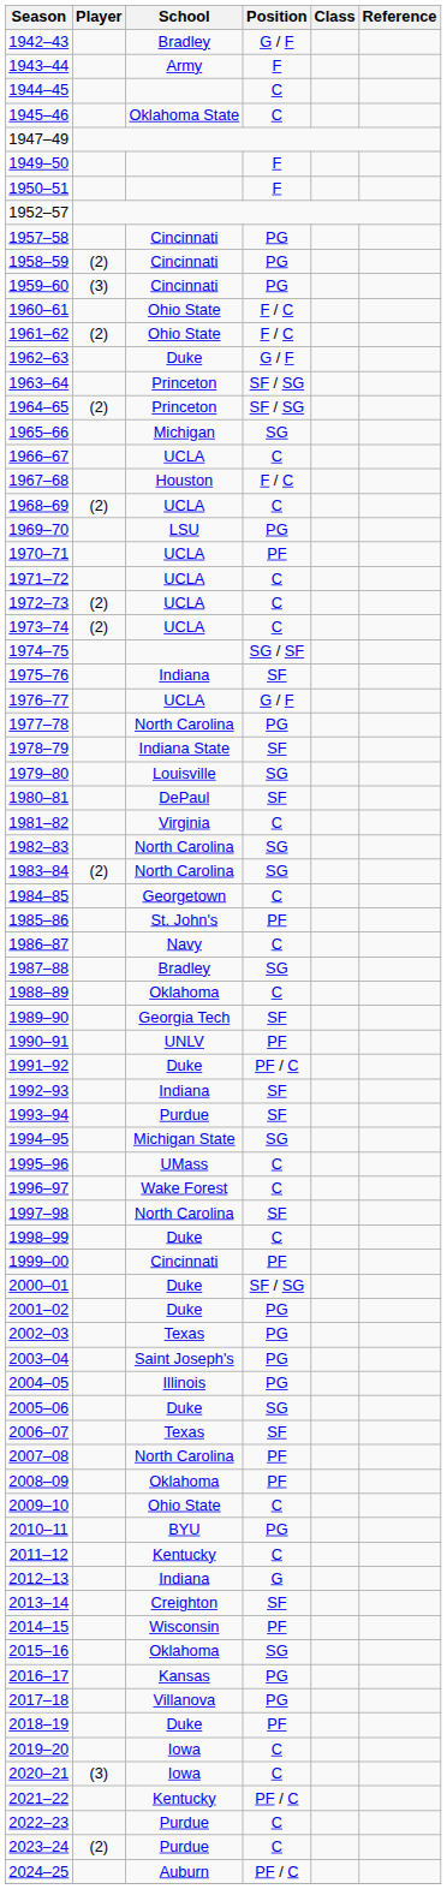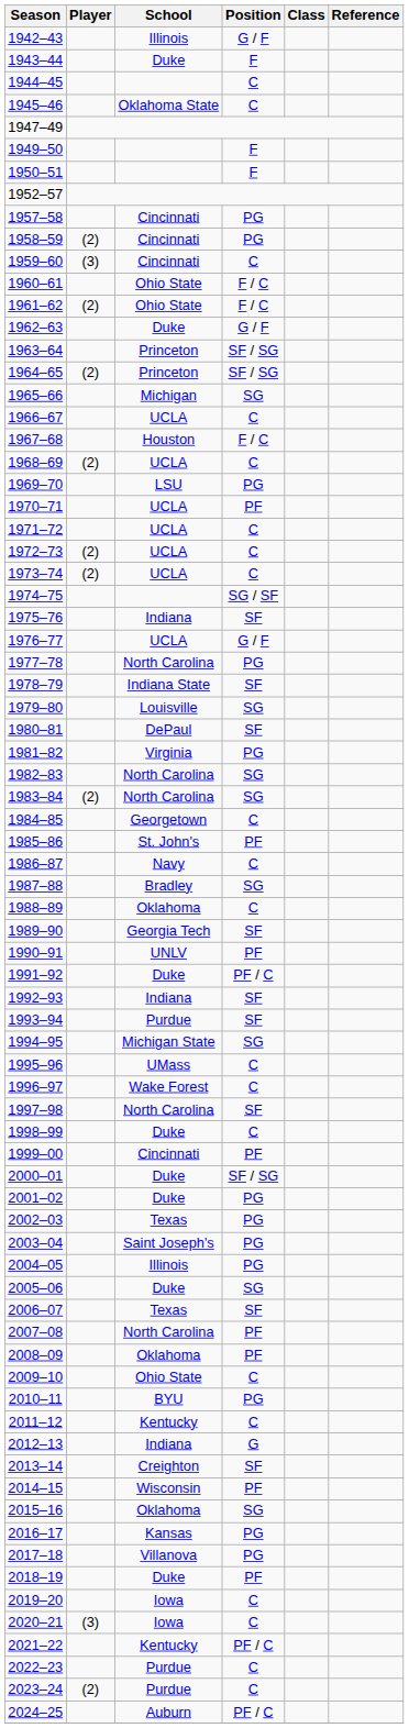 <table class="wikitable sortable" style="text-align:center;">
 <tr>
 <th>Season</th>
 <th>Player</th>
 <th>School</th>
 <th>Position</th>
 <th>Class</th>
 <th class="unsortable">Reference</th>
 </tr>
 <tr>
 <td><a href='#'>1942–43</a></td>
 <td></td>
-<td><a href='#'>Bradley</a></td>
+<td><a href='#'>Illinois</a></td>
 <td><a href='#'>G</a> / <a href='#'>F</a></td>
 <td></td>
 <td></td>
 </tr>
 <tr>
 <td><a href='#'>1943–44</a></td>
 <td></td>
-<td><a href='#'>Army</a></td>
+<td><a href='#'>Duke</a></td>
 <td><a href='#'>F</a></td>
 <td></td>
 <td></td>
 </tr>
 <tr>
 <td><a href='#'>1944–45</a></td>
 <td></td>
 <td></td>
 <td><a href='#'>C</a></td>
 <td></td>
 <td></td>
 </tr>
 <tr>
 <td><a href='#'>1945–46</a></td>
 <td></td>
 <td><a href='#'>Oklahoma State</a></td>
 <td><a href='#'>C</a></td>
 <td></td>
 <td></td>
 </tr>
 <tr>
 <td>1947–49</td>
 <td colspan=5></td>
 </tr>
 <tr>
 <td><a href='#'>1949–50</a></td>
 <td></td>
 <td></td>
 <td><a href='#'>F</a></td>
 <td></td>
 <td></td>
 </tr>
 <tr>
 <td><a href='#'>1950–51</a></td>
 <td></td>
 <td></td>
 <td><a href='#'>F</a></td>
 <td></td>
 <td></td>
 </tr>
 <tr>
 <td>1952–57</td>
 <td colspan=5></td>
 </tr>
 <tr>
 <td><a href='#'>1957–58</a></td>
 <td></td>
 <td><a href='#'>Cincinnati</a></td>
 <td><a href='#'>PG</a></td>
 <td></td>
 <td></td>
 </tr>
 <tr>
 <td><a href='#'>1958–59</a></td>
 <td> (2)</td>
 <td><a href='#'>Cincinnati</a></td>
 <td><a href='#'>PG</a></td>
 <td></td>
 <td></td>
 </tr>
 <tr>
 <td><a href='#'>1959–60</a></td>
 <td> (3)</td>
 <td><a href='#'>Cincinnati</a></td>
-<td><a href='#'>PG</a></td>
+<td><a href='#'>C</a></td>
 <td></td>
 <td></td>
 </tr>
 <tr>
 <td><a href='#'>1960–61</a></td>
 <td></td>
 <td><a href='#'>Ohio State</a></td>
 <td><a href='#'>F</a> / <a href='#'>C</a></td>
 <td></td>
 <td></td>
 </tr>
 <tr>
 <td><a href='#'>1961–62</a></td>
 <td> (2)</td>
 <td><a href='#'>Ohio State</a></td>
 <td><a href='#'>F</a> / <a href='#'>C</a></td>
 <td></td>
 <td></td>
 </tr>
 <tr>
 <td><a href='#'>1962–63</a></td>
 <td></td>
 <td><a href='#'>Duke</a></td>
 <td><a href='#'>G</a> / <a href='#'>F</a></td>
 <td></td>
 <td></td>
 </tr>
 <tr>
 <td><a href='#'>1963–64</a></td>
 <td></td>
 <td><a href='#'>Princeton</a></td>
 <td><a href='#'>SF</a> / <a href='#'>SG</a></td>
 <td></td>
 <td></td>
 </tr>
 <tr>
 <td><a href='#'>1964–65</a></td>
 <td> (2)</td>
 <td><a href='#'>Princeton</a></td>
 <td><a href='#'>SF</a> / <a href='#'>SG</a></td>
 <td></td>
 <td></td>
 </tr>
 <tr>
 <td><a href='#'>1965–66</a></td>
 <td></td>
 <td><a href='#'>Michigan</a></td>
 <td><a href='#'>SG</a></td>
 <td></td>
 <td></td>
 </tr>
 <tr>
 <td><a href='#'>1966–67</a></td>
 <td></td>
 <td><a href='#'>UCLA</a></td>
 <td><a href='#'>C</a></td>
 <td></td>
 <td></td>
 </tr>
 <tr>
 <td><a href='#'>1967–68</a></td>
 <td></td>
 <td><a href='#'>Houston</a></td>
 <td><a href='#'>F</a> / <a href='#'>C</a></td>
 <td></td>
 <td></td>
 </tr>
 <tr>
 <td><a href='#'>1968–69</a></td>
 <td> (2)</td>
 <td><a href='#'>UCLA</a></td>
 <td><a href='#'>C</a></td>
 <td></td>
 <td></td>
 </tr>
 <tr>
 <td><a href='#'>1969–70</a></td>
 <td></td>
 <td><a href='#'>LSU</a></td>
 <td><a href='#'>PG</a></td>
 <td></td>
 <td></td>
 </tr>
 <tr>
 <td><a href='#'>1970–71</a></td>
 <td></td>
 <td><a href='#'>UCLA</a></td>
 <td><a href='#'>PF</a></td>
 <td></td>
 <td></td>
 </tr>
 <tr>
 <td><a href='#'>1971–72</a></td>
 <td></td>
 <td><a href='#'>UCLA</a></td>
 <td><a href='#'>C</a></td>
 <td></td>
 <td></td>
 </tr>
 <tr>
 <td><a href='#'>1972–73</a></td>
 <td> (2)</td>
 <td><a href='#'>UCLA</a></td>
 <td><a href='#'>C</a></td>
 <td></td>
 <td></td>
 </tr>
 <tr>
 <td><a href='#'>1973–74</a></td>
 <td> (2)</td>
 <td><a href='#'>UCLA</a></td>
 <td><a href='#'>C</a></td>
 <td></td>
 <td></td>
 </tr>
 <tr>
 <td><a href='#'>1974–75</a></td>
 <td></td>
 <td></td>
 <td><a href='#'>SG</a> / <a href='#'>SF</a></td>
 <td></td>
 <td></td>
 </tr>
 <tr>
 <td><a href='#'>1975–76</a></td>
 <td></td>
 <td><a href='#'>Indiana</a></td>
 <td><a href='#'>SF</a></td>
 <td></td>
 <td></td>
 </tr>
 <tr>
 <td><a href='#'>1976–77</a></td>
 <td></td>
 <td><a href='#'>UCLA</a></td>
 <td><a href='#'>G</a> / <a href='#'>F</a></td>
 <td></td>
 <td></td>
 </tr>
 <tr>
 <td><a href='#'>1977–78</a></td>
 <td></td>
 <td><a href='#'>North Carolina</a></td>
 <td><a href='#'>PG</a></td>
 <td></td>
 <td></td>
 </tr>
 <tr>
 <td><a href='#'>1978–79</a></td>
 <td></td>
 <td><a href='#'>Indiana State</a></td>
 <td><a href='#'>SF</a></td>
 <td></td>
 <td></td>
 </tr>
 <tr>
 <td><a href='#'>1979–80</a></td>
 <td></td>
 <td><a href='#'>Louisville</a></td>
 <td><a href='#'>SG</a></td>
 <td></td>
 <td></td>
 </tr>
 <tr>
 <td><a href='#'>1980–81</a></td>
 <td></td>
 <td><a href='#'>DePaul</a></td>
 <td><a href='#'>SF</a></td>
 <td></td>
 <td></td>
 </tr>
 <tr>
 <td><a href='#'>1981–82</a></td>
 <td></td>
 <td><a href='#'>Virginia</a></td>
-<td><a href='#'>C</a></td>
+<td><a href='#'>PG</a></td>
 <td></td>
 <td></td>
 </tr>
 <tr>
 <td><a href='#'>1982–83</a></td>
 <td></td>
 <td><a href='#'>North Carolina</a></td>
 <td><a href='#'>SG</a></td>
 <td></td>
 <td></td>
 </tr>
 <tr>
 <td><a href='#'>1983–84</a></td>
 <td> (2)</td>
 <td><a href='#'>North Carolina</a></td>
 <td><a href='#'>SG</a></td>
 <td></td>
 <td></td>
 </tr>
 <tr>
 <td><a href='#'>1984–85</a></td>
 <td></td>
 <td><a href='#'>Georgetown</a></td>
 <td><a href='#'>C</a></td>
 <td></td>
 <td></td>
 </tr>
 <tr>
 <td><a href='#'>1985–86</a></td>
 <td></td>
 <td><a href='#'>St. John's</a></td>
 <td><a href='#'>PF</a></td>
 <td></td>
 <td></td>
 </tr>
 <tr>
 <td><a href='#'>1986–87</a></td>
 <td></td>
 <td><a href='#'>Navy</a></td>
 <td><a href='#'>C</a></td>
 <td></td>
 <td></td>
 </tr>
 <tr>
 <td><a href='#'>1987–88</a></td>
 <td></td>
 <td><a href='#'>Bradley</a></td>
 <td><a href='#'>SG</a></td>
 <td></td>
 <td></td>
 </tr>
 <tr>
 <td><a href='#'>1988–89</a></td>
 <td></td>
 <td><a href='#'>Oklahoma</a></td>
 <td><a href='#'>C</a></td>
 <td></td>
 <td></td>
 </tr>
 <tr>
 <td><a href='#'>1989–90</a></td>
 <td></td>
 <td><a href='#'>Georgia Tech</a></td>
 <td><a href='#'>SF</a></td>
 <td></td>
 <td></td>
 </tr>
 <tr>
 <td><a href='#'>1990–91</a></td>
 <td></td>
 <td><a href='#'>UNLV</a></td>
 <td><a href='#'>PF</a></td>
 <td></td>
 <td></td>
 </tr>
 <tr>
 <td><a href='#'>1991–92</a></td>
 <td></td>
 <td><a href='#'>Duke</a></td>
 <td><a href='#'>PF</a> / <a href='#'>C</a></td>
 <td></td>
 <td></td>
 </tr>
 <tr>
 <td><a href='#'>1992–93</a></td>
 <td></td>
 <td><a href='#'>Indiana</a></td>
 <td><a href='#'>SF</a></td>
 <td></td>
 <td></td>
 </tr>
 <tr>
 <td><a href='#'>1993–94</a></td>
 <td></td>
 <td><a href='#'>Purdue</a></td>
 <td><a href='#'>SF</a></td>
 <td></td>
 <td></td>
 </tr>
 <tr>
 <td><a href='#'>1994–95</a></td>
 <td></td>
 <td><a href='#'>Michigan State</a></td>
 <td><a href='#'>SG</a></td>
 <td></td>
 <td></td>
 </tr>
 <tr>
 <td><a href='#'>1995–96</a></td>
 <td></td>
 <td><a href='#'>UMass</a></td>
 <td><a href='#'>C</a></td>
 <td></td>
 <td></td>
 </tr>
 <tr>
 <td><a href='#'>1996–97</a></td>
 <td></td>
 <td><a href='#'>Wake Forest</a></td>
 <td><a href='#'>C</a></td>
 <td></td>
 <td></td>
 </tr>
 <tr>
 <td><a href='#'>1997–98</a></td>
 <td></td>
 <td><a href='#'>North Carolina</a></td>
 <td><a href='#'>SF</a></td>
 <td></td>
 <td></td>
 </tr>
 <tr>
 <td><a href='#'>1998–99</a></td>
 <td></td>
 <td><a href='#'>Duke</a></td>
 <td><a href='#'>C</a></td>
 <td></td>
 <td></td>
 </tr>
 <tr>
 <td><a href='#'>1999–00</a></td>
 <td></td>
 <td><a href='#'>Cincinnati</a></td>
 <td><a href='#'>PF</a></td>
 <td></td>
 <td></td>
 </tr>
 <tr>
 <td><a href='#'>2000–01</a></td>
 <td></td>
 <td><a href='#'>Duke</a></td>
 <td><a href='#'>SF</a> / <a href='#'>SG</a></td>
 <td></td>
 <td></td>
 </tr>
 <tr>
 <td><a href='#'>2001–02</a></td>
 <td></td>
 <td><a href='#'>Duke</a></td>
 <td><a href='#'>PG</a></td>
 <td></td>
 <td></td>
 </tr>
 <tr>
 <td><a href='#'>2002–03</a></td>
 <td></td>
 <td><a href='#'>Texas</a></td>
 <td><a href='#'>PG</a></td>
 <td></td>
 <td></td>
 </tr>
 <tr>
 <td><a href='#'>2003–04</a></td>
 <td></td>
 <td><a href='#'>Saint Joseph's</a></td>
 <td><a href='#'>PG</a></td>
 <td></td>
 <td></td>
 </tr>
 <tr>
 <td><a href='#'>2004–05</a></td>
 <td></td>
 <td><a href='#'>Illinois</a></td>
 <td><a href='#'>PG</a></td>
 <td></td>
 <td></td>
 </tr>
 <tr>
 <td><a href='#'>2005–06</a></td>
 <td></td>
 <td><a href='#'>Duke</a></td>
 <td><a href='#'>SG</a></td>
 <td></td>
 <td></td>
 </tr>
 <tr>
 <td><a href='#'>2006–07</a></td>
 <td></td>
 <td><a href='#'>Texas</a></td>
 <td><a href='#'>SF</a></td>
 <td></td>
 <td></td>
 </tr>
 <tr>
 <td><a href='#'>2007–08</a></td>
 <td></td>
 <td><a href='#'>North Carolina</a></td>
 <td><a href='#'>PF</a></td>
 <td></td>
 <td></td>
 </tr>
 <tr>
 <td><a href='#'>2008–09</a></td>
 <td></td>
 <td><a href='#'>Oklahoma</a></td>
 <td><a href='#'>PF</a></td>
 <td></td>
 <td></td>
 </tr>
 <tr>
 <td><a href='#'>2009–10</a></td>
 <td></td>
 <td><a href='#'>Ohio State</a></td>
 <td><a href='#'>C</a></td>
 <td></td>
 <td></td>
 </tr>
 <tr>
 <td><a href='#'>2010–11</a></td>
 <td></td>
 <td><a href='#'>BYU</a></td>
 <td><a href='#'>PG</a></td>
 <td></td>
 <td></td>
 </tr>
 <tr>
 <td><a href='#'>2011–12</a></td>
 <td></td>
 <td><a href='#'>Kentucky</a></td>
 <td><a href='#'>C</a></td>
 <td></td>
 <td></td>
 </tr>
 <tr>
 <td><a href='#'>2012–13</a></td>
 <td></td>
 <td><a href='#'>Indiana</a></td>
 <td><a href='#'>G</a></td>
 <td></td>
 <td></td>
 </tr>
 <tr>
 <td><a href='#'>2013–14</a></td>
 <td></td>
 <td><a href='#'>Creighton</a></td>
 <td><a href='#'>SF</a></td>
 <td></td>
 <td></td>
 </tr>
 <tr>
 <td><a href='#'>2014–15</a></td>
 <td></td>
 <td><a href='#'>Wisconsin</a></td>
 <td><a href='#'>PF</a></td>
 <td></td>
 <td></td>
 </tr>
 <tr>
 <td><a href='#'>2015–16</a></td>
 <td></td>
 <td><a href='#'>Oklahoma</a></td>
 <td><a href='#'>SG</a></td>
 <td></td>
 <td></td>
 </tr>
 <tr>
 <td><a href='#'>2016–17</a></td>
 <td></td>
 <td><a href='#'>Kansas</a></td>
 <td><a href='#'>PG</a></td>
 <td></td>
 <td></td>
 </tr>
 <tr>
 <td><a href='#'>2017–18</a></td>
 <td></td>
 <td><a href='#'>Villanova</a></td>
 <td><a href='#'>PG</a></td>
 <td></td>
 <td></td>
 </tr>
 <tr>
 <td><a href='#'>2018–19</a></td>
 <td></td>
 <td><a href='#'>Duke</a></td>
 <td><a href='#'>PF</a></td>
 <td></td>
 <td></td>
 </tr>
 <tr>
 <td><a href='#'>2019–20</a></td>
 <td></td>
 <td><a href='#'>Iowa</a></td>
 <td><a href='#'>C</a></td>
 <td></td>
 <td></td>
 </tr>
 <tr>
 <td><a href='#'>2020–21</a></td>
 <td> (3)</td>
 <td><a href='#'>Iowa</a></td>
 <td><a href='#'>C</a></td>
 <td></td>
 <td></td>
 </tr>
 <tr>
 <td><a href='#'>2021–22</a></td>
 <td></td>
 <td><a href='#'>Kentucky</a></td>
 <td><a href='#'>PF</a> / <a href='#'>C</a></td>
 <td></td>
 <td></td>
 </tr>
 <tr>
 <td><a href='#'>2022–23</a></td>
 <td></td>
 <td><a href='#'>Purdue</a></td>
 <td><a href='#'>C</a></td>
 <td></td>
 <td></td>
 </tr>
 <tr>
 <td><a href='#'>2023–24</a></td>
 <td> (2)</td>
 <td><a href='#'>Purdue</a></td>
 <td><a href='#'>C</a></td>
 <td></td>
 <td></td>
 </tr>
 <tr>
 <td><a href='#'>2024–25</a></td>
 <td></td>
 <td><a href='#'>Auburn</a></td>
 <td><a href='#'>PF</a> / <a href='#'>C</a></td>
 <td></td>
 <td></td>
 </tr>
 <tr>
 </tr>
 </table>
